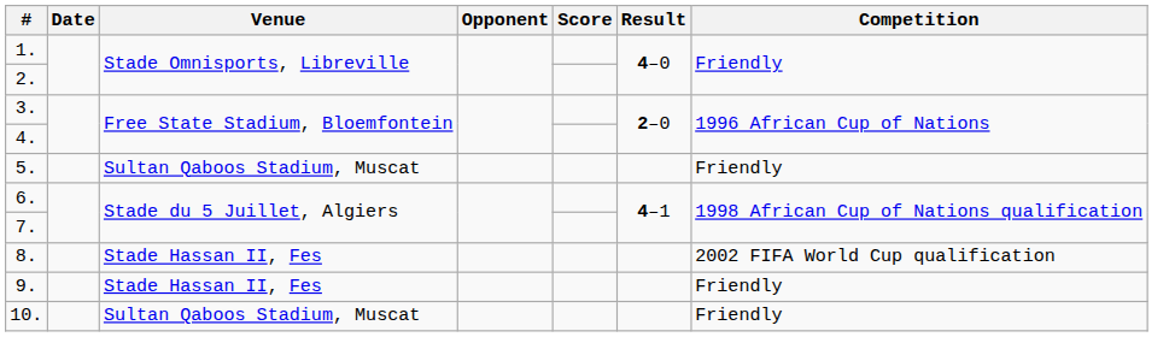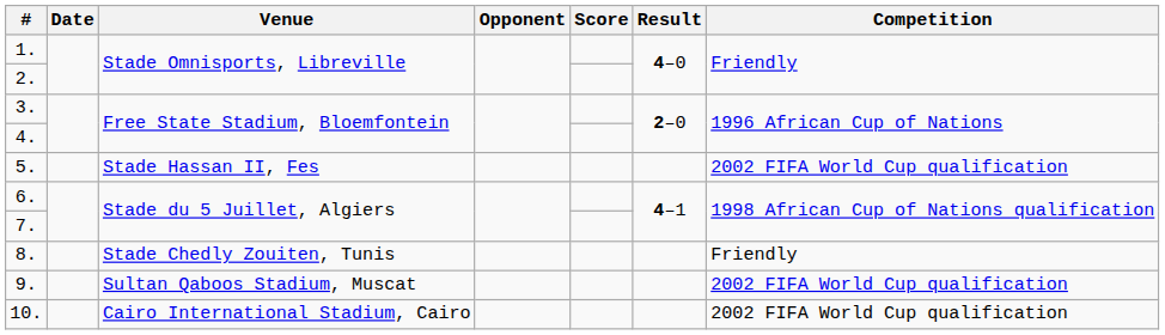 <table class="wikitable collapsible collapsed">
 <tr>
 <th>#</th>
 <th>Date</th>
 <th>Venue</th>
 <th>Opponent</th>
 <th>Score</th>
 <th>Result</th>
 <th>Competition</th>
 </tr>
 <tr>
 <td align=center>1.</td>
 <td rowspan=2></td>
 <td rowspan=2><a href='#'>Stade Omnisports</a>, <a href='#'>Libreville</a></td>
 <td rowspan=2></td>
 <td></td>
 <td rowspan=2 style="text-align:center;"><strong>4</strong>–0</td>
 <td rowspan=2><a href='#'>Friendly</a></td>
 </tr>
 <tr>
 <td align=center>2.</td>
 <td></td>
 </tr>
 <tr>
 <td align=center>3.</td>
 <td rowspan=2></td>
 <td rowspan=2><a href='#'>Free State Stadium</a>, <a href='#'>Bloemfontein</a></td>
 <td rowspan=2></td>
 <td></td>
 <td rowspan=2 style="text-align:center;"><strong>2</strong>–0</td>
 <td rowspan=2><a href='#'>1996 African Cup of Nations</a></td>
 </tr>
 <tr>
 <td align=center>4.</td>
 <td></td>
 </tr>
 <tr>
 <td align=center>5.</td>
 <td></td>
-<td><a href='#'>Sultan Qaboos Stadium</a>, Muscat</td>
+<td><a href='#'>Stade Hassan II</a>, <a href='#'>Fes</a></td>
 <td></td>
 <td></td>
 <td></td>
-<td>Friendly</td>
+<td><a href='#'>2002 FIFA World Cup qualification</a></td>
 </tr>
 <tr>
 <td align=center>6.</td>
 <td rowspan=2></td>
 <td rowspan=2><a href='#'>Stade du 5 Juillet</a>, Algiers</td>
 <td rowspan=2></td>
 <td></td>
 <td rowspan=2 style="text-align:center;"><strong>4</strong>–1</td>
 <td rowspan=2><a href='#'>1998 African Cup of Nations qualification</a></td>
 </tr>
 <tr>
 <td align=center>7.</td>
 <td></td>
 </tr>
 <tr>
 <td align=center>8.</td>
 <td></td>
-<td><a href='#'>Stade Hassan II</a>, <a href='#'>Fes</a></td>
-<td></td>
-<td></td>
-<td></td>
-<td>2002 FIFA World Cup qualification</td>
-</tr>
-<tr>
-<td align=center>9.</td>
-<td></td>
-<td><a href='#'>Stade Hassan II</a>, <a href='#'>Fes</a></td>
+<td><a href='#'>Stade Chedly Zouiten</a>, Tunis</td>
 <td></td>
 <td></td>
 <td></td>
 <td>Friendly</td>
 </tr>
 <tr>
-<td align=center>10.</td>
+<td align=center>9.</td>
 <td></td>
 <td><a href='#'>Sultan Qaboos Stadium</a>, Muscat</td>
 <td></td>
 <td></td>
 <td></td>
-<td>Friendly</td>
+<td><a href='#'>2002 FIFA World Cup qualification</a></td>
+</tr>
+<tr>
+<td align=center>10.</td>
+<td></td>
+<td><a href='#'>Cairo International Stadium</a>, Cairo</td>
+<td></td>
+<td></td>
+<td></td>
+<td>2002 FIFA World Cup qualification</td>
 </tr>
 </table>
